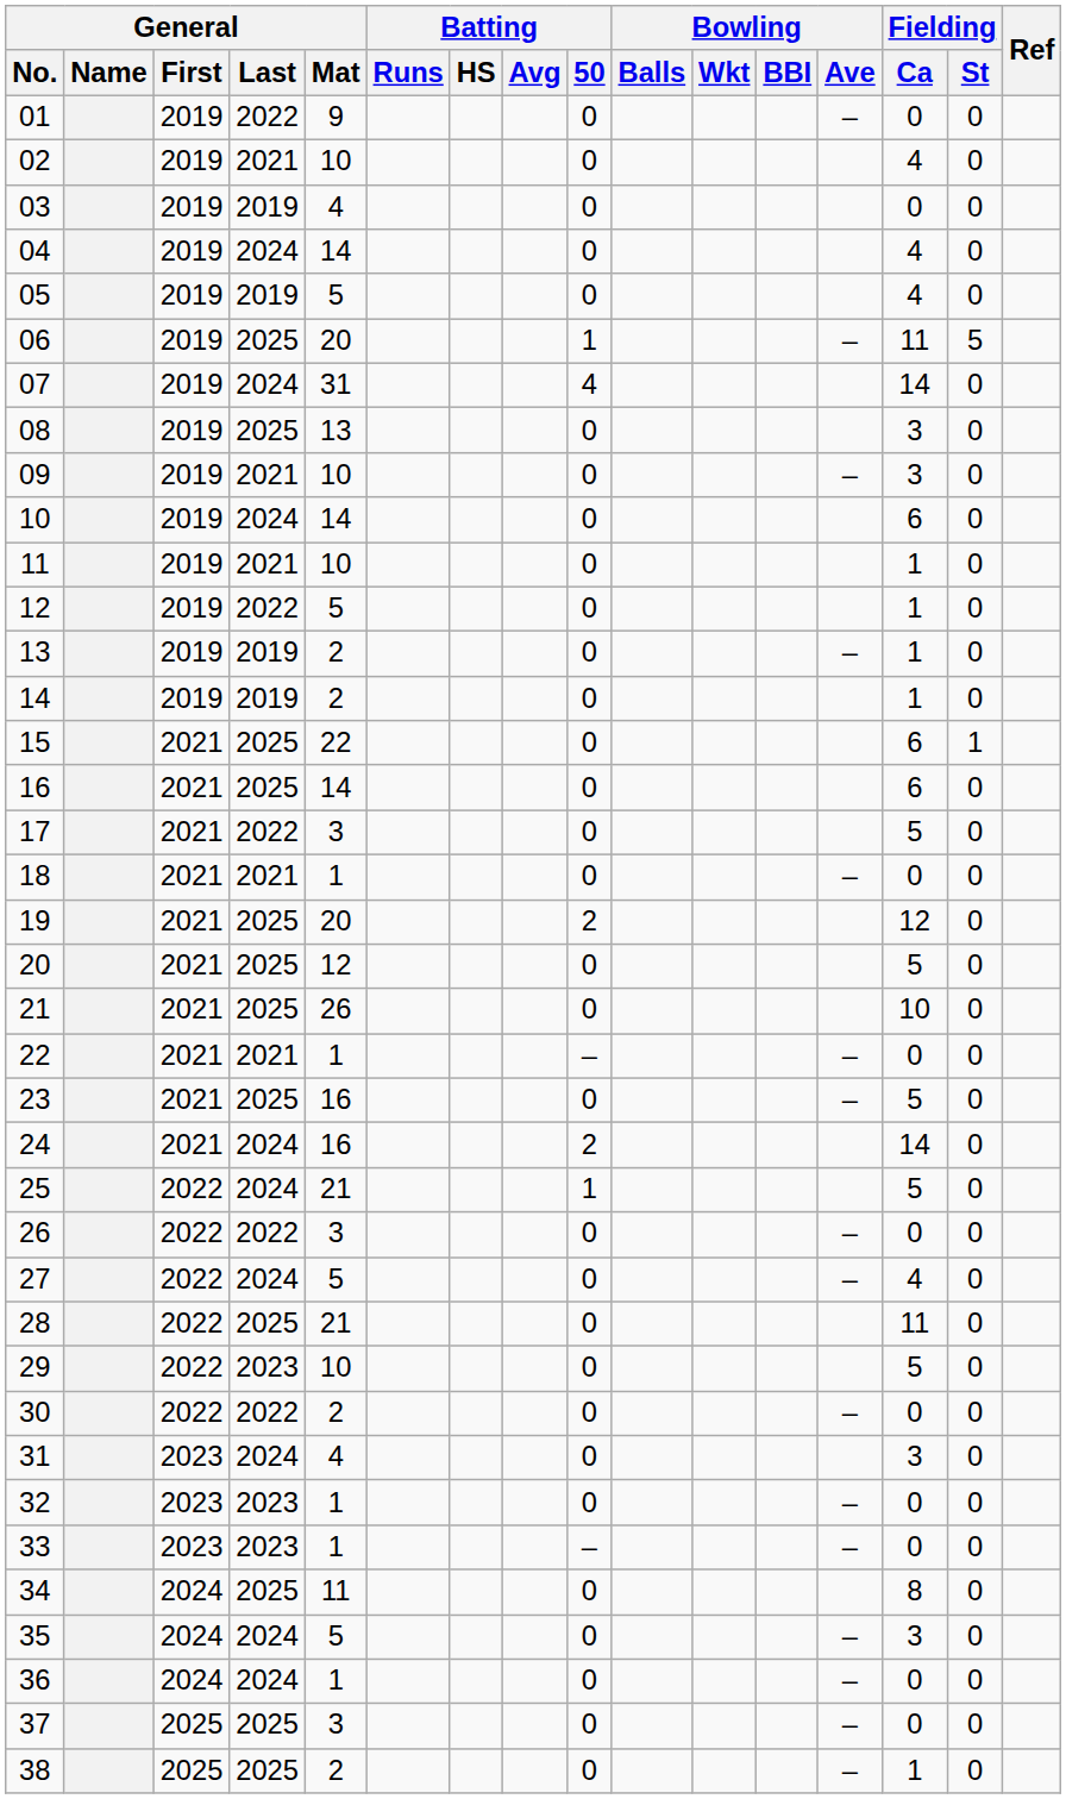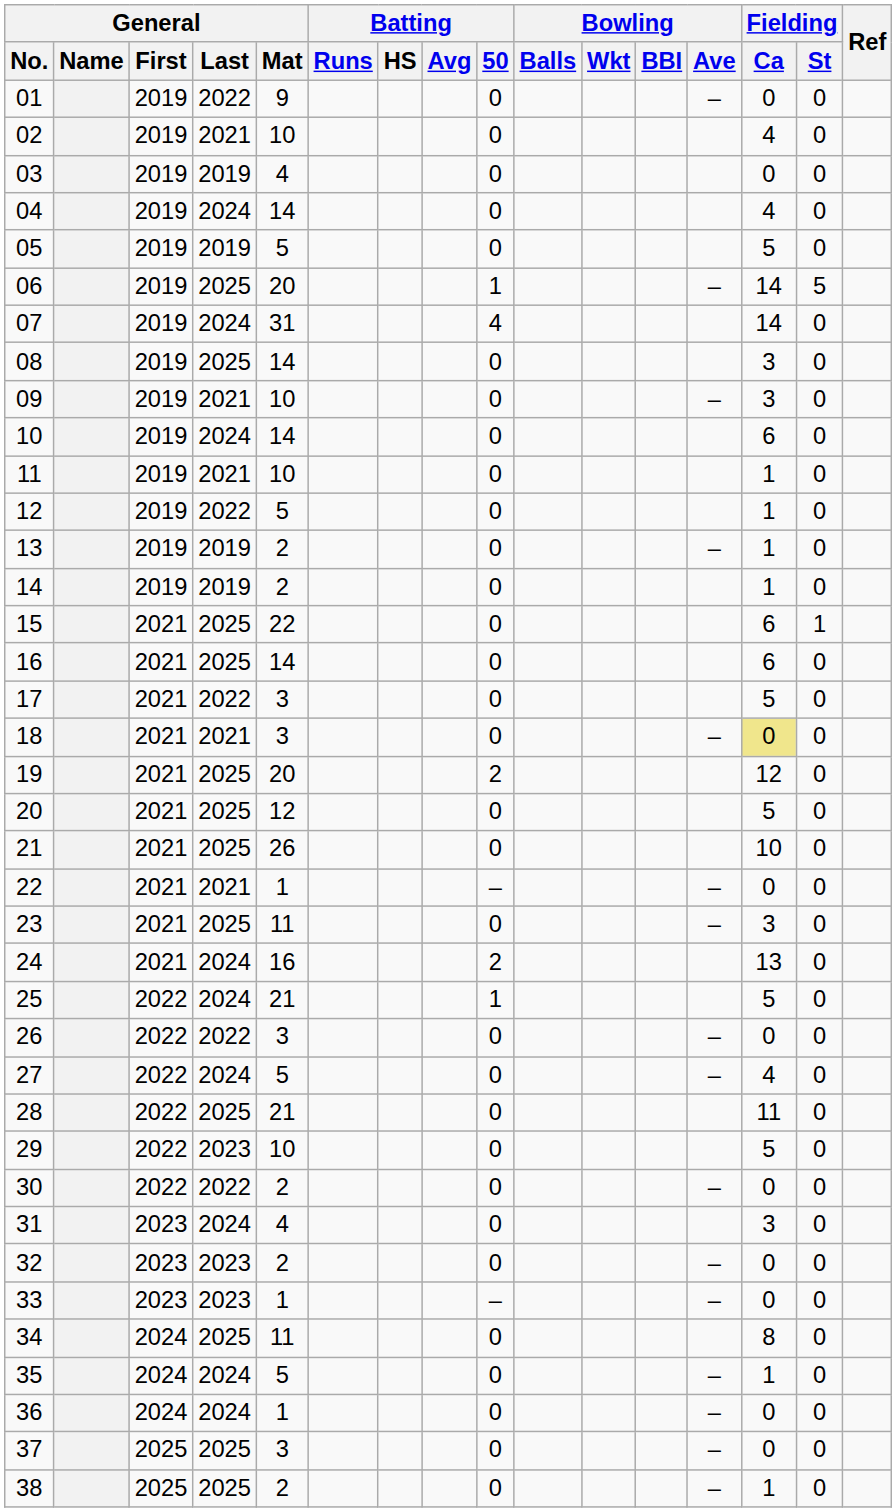 <table class="wikitable plainrowheaders sortable">
 <tr align="center">
 <th scope="col" colspan=5 class="unsortable">General</th>
 <th scope="col" colspan=4 class="unsortable"><a href='#'>Batting</a></th>
 <th scope="col" colspan=4 class="unsortable"><a href='#'>Bowling</a></th>
 <th scope="col" colspan=2 class="unsortable"><a href='#'>Fielding</a></th>
 <th scope="col" rowspan=2 class="unsortable">Ref</th>
 </tr>
 <tr align="center">
 <th scope="col">No.</th>
 <th scope="col">Name</th>
 <th scope="col">First</th>
 <th scope="col">Last</th>
 <th scope="col">Mat</th>
 <th scope="col"><a href='#'>Runs</a></th>
 <th scope="col">HS</th>
 <th scope="col"><a href='#'>Avg</a></th>
 <th scope="col"><a href='#'>50</a></th>
 <th scope="col"><a href='#'>Balls</a></th>
 <th scope="col"><a href='#'>Wkt</a></th>
 <th scope="col"><a href='#'>BBI</a></th>
 <th scope="col"><a href='#'>Ave</a></th>
 <th scope="col"><a href='#'>Ca</a></th>
 <th scope="col"><a href='#'>St</a></th>
 </tr>
 <tr align="center">
 <td><span>0</span>1</td>
 <th scope="row" align="left"></th>
 <td>2019</td>
 <td>2022</td>
 <td>9</td>
 <td></td>
 <td></td>
 <td></td>
 <td>0</td>
 <td></td>
 <td></td>
 <td></td>
 <td>–</td>
 <td>0</td>
 <td>0</td>
 <td></td>
 </tr>
 <tr align="center">
 <td><span>0</span>2</td>
 <th scope="row" align="left"></th>
 <td>2019</td>
 <td>2021</td>
 <td>10</td>
 <td></td>
 <td></td>
 <td></td>
 <td>0</td>
 <td></td>
 <td></td>
 <td></td>
 <td></td>
 <td>4</td>
 <td>0</td>
 <td></td>
 </tr>
 <tr align="center">
 <td><span>0</span>3</td>
 <th scope="row" align="left"></th>
 <td>2019</td>
 <td>2019</td>
 <td>4</td>
 <td></td>
 <td></td>
 <td></td>
 <td>0</td>
 <td></td>
 <td></td>
 <td></td>
 <td></td>
 <td>0</td>
 <td>0</td>
 <td></td>
 </tr>
 <tr align="center">
 <td><span>0</span>4</td>
 <th scope="row" align="left"></th>
 <td>2019</td>
 <td>2024</td>
 <td>14</td>
 <td></td>
 <td></td>
 <td></td>
 <td>0</td>
 <td></td>
 <td></td>
 <td></td>
 <td></td>
 <td>4</td>
 <td>0</td>
 <td></td>
 </tr>
 <tr align="center">
 <td><span>0</span>5</td>
 <th scope="row" align="left"></th>
 <td>2019</td>
 <td>2019</td>
 <td>5</td>
 <td></td>
 <td></td>
 <td></td>
 <td>0</td>
 <td></td>
 <td></td>
 <td></td>
 <td></td>
-<td>4</td>
+<td>5</td>
 <td>0</td>
 <td></td>
 </tr>
 <tr align="center">
 <td><span>0</span>6</td>
 <th scope="row" align="left"></th>
 <td>2019</td>
 <td>2025</td>
 <td>20</td>
 <td></td>
 <td></td>
 <td></td>
 <td>1</td>
 <td></td>
 <td></td>
 <td></td>
 <td>–</td>
-<td>11</td>
+<td>14</td>
 <td>5</td>
 <td></td>
 </tr>
 <tr align="center">
 <td><span>0</span>7</td>
 <th scope="row" align="left"></th>
 <td>2019</td>
 <td>2024</td>
 <td>31</td>
 <td></td>
 <td></td>
 <td></td>
 <td>4</td>
 <td></td>
 <td></td>
 <td></td>
 <td></td>
 <td>14</td>
 <td>0</td>
 <td></td>
 </tr>
 <tr align="center">
 <td><span>0</span>8</td>
 <th scope="row" align="left"></th>
 <td>2019</td>
 <td>2025</td>
-<td>13</td>
+<td>14</td>
 <td></td>
 <td></td>
 <td></td>
 <td>0</td>
 <td></td>
 <td></td>
 <td></td>
 <td></td>
 <td>3</td>
 <td>0</td>
 <td></td>
 </tr>
 <tr align="center">
 <td><span>0</span>9</td>
 <th scope="row" align="left"></th>
 <td>2019</td>
 <td>2021</td>
 <td>10</td>
 <td></td>
 <td></td>
 <td></td>
 <td>0</td>
 <td></td>
 <td></td>
 <td></td>
 <td>–</td>
 <td>3</td>
 <td>0</td>
 <td></td>
 </tr>
 <tr align="center">
 <td>10</td>
 <th scope="row" align="left"></th>
 <td>2019</td>
 <td>2024</td>
 <td>14</td>
 <td></td>
 <td></td>
 <td></td>
 <td>0</td>
 <td></td>
 <td></td>
 <td></td>
 <td></td>
 <td>6</td>
 <td>0</td>
 <td></td>
 </tr>
 <tr align="center">
 <td>11</td>
 <th scope="row" align="left"></th>
 <td>2019</td>
 <td>2021</td>
 <td>10</td>
 <td></td>
 <td></td>
 <td></td>
 <td>0</td>
 <td></td>
 <td></td>
 <td></td>
 <td></td>
 <td>1</td>
 <td>0</td>
 <td></td>
 </tr>
 <tr align="center">
 <td>12</td>
 <th scope="row" align="left"></th>
 <td>2019</td>
 <td>2022</td>
 <td>5</td>
 <td></td>
 <td></td>
 <td></td>
 <td>0</td>
 <td></td>
 <td></td>
 <td></td>
 <td></td>
 <td>1</td>
 <td>0</td>
 <td></td>
 </tr>
 <tr align="center">
 <td>13</td>
 <th scope="row" align="left"></th>
 <td>2019</td>
 <td>2019</td>
 <td>2</td>
 <td></td>
 <td></td>
 <td></td>
 <td>0</td>
 <td></td>
 <td></td>
 <td></td>
 <td>–</td>
 <td>1</td>
 <td>0</td>
 <td></td>
 </tr>
 <tr align="center">
 <td>14</td>
 <th scope="row" align="left"></th>
 <td>2019</td>
 <td>2019</td>
 <td>2</td>
 <td></td>
 <td></td>
 <td></td>
 <td>0</td>
 <td></td>
 <td></td>
 <td></td>
 <td></td>
 <td>1</td>
 <td>0</td>
 <td></td>
 </tr>
 <tr align="center">
 <td>15</td>
 <th scope="row" align="left"></th>
 <td>2021</td>
 <td>2025</td>
 <td>22</td>
 <td></td>
 <td></td>
 <td></td>
 <td>0</td>
 <td></td>
 <td></td>
 <td></td>
 <td></td>
 <td>6</td>
 <td>1</td>
 <td></td>
 </tr>
 <tr align="center">
 <td>16</td>
 <th scope="row" align="left"></th>
 <td>2021</td>
 <td>2025</td>
 <td>14</td>
 <td></td>
 <td></td>
 <td></td>
 <td>0</td>
 <td></td>
 <td></td>
 <td></td>
 <td></td>
 <td>6</td>
 <td>0</td>
 <td></td>
 </tr>
 <tr align="center">
 <td>17</td>
 <th scope="row" align="left"></th>
 <td>2021</td>
 <td>2022</td>
 <td>3</td>
 <td></td>
 <td></td>
 <td></td>
 <td>0</td>
 <td></td>
 <td></td>
 <td></td>
 <td></td>
 <td>5</td>
 <td>0</td>
 <td></td>
 </tr>
 <tr align="center">
 <td>18</td>
 <th scope="row" align="left"></th>
 <td>2021</td>
 <td>2021</td>
-<td>1</td>
+<td>3</td>
 <td></td>
 <td></td>
 <td></td>
 <td>0</td>
 <td></td>
 <td></td>
 <td></td>
 <td>–</td>
-<td>0</td>
+<td style="background: khaki;">0</td>
 <td>0</td>
 <td></td>
 </tr>
 <tr align="center">
 <td>19</td>
 <th scope="row" align="left"></th>
 <td>2021</td>
 <td>2025</td>
 <td>20</td>
 <td></td>
 <td></td>
 <td></td>
 <td>2</td>
 <td></td>
 <td></td>
 <td></td>
 <td></td>
 <td>12</td>
 <td>0</td>
 <td></td>
 </tr>
 <tr align="center">
 <td>20</td>
 <th scope="row" align="left"></th>
 <td>2021</td>
 <td>2025</td>
 <td>12</td>
 <td></td>
 <td></td>
 <td></td>
 <td>0</td>
 <td></td>
 <td></td>
 <td></td>
 <td></td>
 <td>5</td>
 <td>0</td>
 <td></td>
 </tr>
 <tr align="center">
 <td>21</td>
 <th scope="row" align="left"></th>
 <td>2021</td>
 <td>2025</td>
 <td>26</td>
 <td></td>
 <td></td>
 <td></td>
 <td>0</td>
 <td></td>
 <td></td>
 <td></td>
 <td></td>
 <td>10</td>
 <td>0</td>
 <td></td>
 </tr>
 <tr align="center">
 <td>22</td>
 <th scope="row" align="left"></th>
 <td>2021</td>
 <td>2021</td>
 <td>1</td>
 <td></td>
 <td></td>
 <td></td>
 <td>–</td>
 <td></td>
 <td></td>
 <td></td>
 <td>–</td>
 <td>0</td>
 <td>0</td>
 <td></td>
 </tr>
 <tr align="center">
 <td>23</td>
 <th scope="row" align="left"></th>
 <td>2021</td>
 <td>2025</td>
-<td>16</td>
+<td>11</td>
 <td></td>
 <td></td>
 <td></td>
 <td>0</td>
 <td></td>
 <td></td>
 <td></td>
 <td>–</td>
-<td>5</td>
+<td>3</td>
 <td>0</td>
 <td></td>
 </tr>
 <tr align="center">
 <td>24</td>
 <th scope="row" align="left"></th>
 <td>2021</td>
 <td>2024</td>
 <td>16</td>
 <td></td>
 <td></td>
 <td></td>
 <td>2</td>
 <td></td>
 <td></td>
 <td></td>
 <td></td>
-<td>14</td>
+<td>13</td>
 <td>0</td>
 <td></td>
 </tr>
 <tr align="center">
 <td>25</td>
 <th scope="row" align="left"></th>
 <td>2022</td>
 <td>2024</td>
 <td>21</td>
 <td></td>
 <td></td>
 <td></td>
 <td>1</td>
 <td></td>
 <td></td>
 <td></td>
 <td></td>
 <td>5</td>
 <td>0</td>
 <td></td>
 </tr>
 <tr align="center">
 <td>26</td>
 <th scope="row" align="left"></th>
 <td>2022</td>
 <td>2022</td>
 <td>3</td>
 <td></td>
 <td></td>
 <td></td>
 <td>0</td>
 <td></td>
 <td></td>
 <td></td>
 <td>–</td>
 <td>0</td>
 <td>0</td>
 <td></td>
 </tr>
 <tr align="center">
 <td>27</td>
 <th scope="row" align="left"></th>
 <td>2022</td>
 <td>2024</td>
 <td>5</td>
 <td></td>
 <td></td>
 <td></td>
 <td>0</td>
 <td></td>
 <td></td>
 <td></td>
 <td>–</td>
 <td>4</td>
 <td>0</td>
 <td></td>
 </tr>
 <tr align="center">
 <td>28</td>
 <th scope="row" align="left"></th>
 <td>2022</td>
 <td>2025</td>
 <td>21</td>
 <td></td>
 <td></td>
 <td></td>
 <td>0</td>
 <td></td>
 <td></td>
 <td></td>
 <td></td>
 <td>11</td>
 <td>0</td>
 <td></td>
 </tr>
 <tr align="center">
 <td>29</td>
 <th scope="row" align="left"></th>
 <td>2022</td>
 <td>2023</td>
 <td>10</td>
 <td></td>
 <td></td>
 <td></td>
 <td>0</td>
 <td></td>
 <td></td>
 <td></td>
 <td></td>
 <td>5</td>
 <td>0</td>
 <td></td>
 </tr>
 <tr align="center">
 <td>30</td>
 <th scope="row" align="left"></th>
 <td>2022</td>
 <td>2022</td>
 <td>2</td>
 <td></td>
 <td></td>
 <td></td>
 <td>0</td>
 <td></td>
 <td></td>
 <td></td>
 <td>–</td>
 <td>0</td>
 <td>0</td>
 <td></td>
 </tr>
 <tr align="center">
 <td>31</td>
 <th scope="row" align="left"></th>
 <td>2023</td>
 <td>2024</td>
 <td>4</td>
 <td></td>
 <td></td>
 <td></td>
 <td>0</td>
 <td></td>
 <td></td>
 <td></td>
 <td></td>
 <td>3</td>
 <td>0</td>
 <td></td>
 </tr>
 <tr align="center">
 <td>32</td>
 <th scope="row" align="left"></th>
 <td>2023</td>
 <td>2023</td>
-<td>1</td>
+<td>2</td>
 <td></td>
 <td></td>
 <td></td>
 <td>0</td>
 <td></td>
 <td></td>
 <td></td>
 <td>–</td>
 <td>0</td>
 <td>0</td>
 <td></td>
 </tr>
 <tr align="center">
 <td>33</td>
 <th scope="row" align="left"></th>
 <td>2023</td>
 <td>2023</td>
 <td>1</td>
 <td></td>
 <td></td>
 <td></td>
 <td>–</td>
 <td></td>
 <td></td>
 <td></td>
 <td>–</td>
 <td>0</td>
 <td>0</td>
 <td></td>
 </tr>
 <tr align="center">
 <td>34</td>
 <th scope="row" align="left"></th>
 <td>2024</td>
 <td>2025</td>
 <td>11</td>
 <td></td>
 <td></td>
 <td></td>
 <td>0</td>
 <td></td>
 <td></td>
 <td></td>
 <td></td>
 <td>8</td>
 <td>0</td>
 <td></td>
 </tr>
 <tr align="center">
 <td>35</td>
 <th scope="row" align="left"></th>
 <td>2024</td>
 <td>2024</td>
 <td>5</td>
 <td></td>
 <td></td>
 <td></td>
 <td>0</td>
 <td></td>
 <td></td>
 <td></td>
 <td>–</td>
-<td>3</td>
+<td>1</td>
 <td>0</td>
 <td></td>
 </tr>
 <tr align="center">
 <td>36</td>
 <th scope="row" align="left"></th>
 <td>2024</td>
 <td>2024</td>
 <td>1</td>
 <td></td>
 <td></td>
 <td></td>
 <td>0</td>
 <td></td>
 <td></td>
 <td></td>
 <td>–</td>
 <td>0</td>
 <td>0</td>
 <td></td>
 </tr>
 <tr align="center">
 <td>37</td>
 <th scope="row" align="left"></th>
 <td>2025</td>
 <td>2025</td>
 <td>3</td>
 <td></td>
 <td></td>
 <td></td>
 <td>0</td>
 <td></td>
 <td></td>
 <td></td>
 <td>–</td>
 <td>0</td>
 <td>0</td>
 <td></td>
 </tr>
 <tr align="center">
 <td>38</td>
 <th scope="row" align="left"></th>
 <td>2025</td>
 <td>2025</td>
 <td>2</td>
 <td></td>
 <td></td>
 <td></td>
 <td>0</td>
 <td></td>
 <td></td>
 <td></td>
 <td>–</td>
 <td>1</td>
 <td>0</td>
 <td></td>
 </tr>
 </table>
